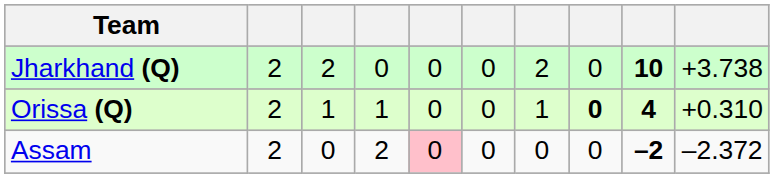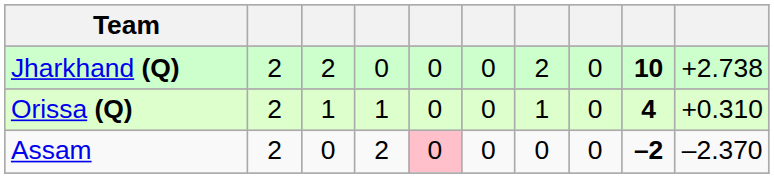 <table class="wikitable" style="text-align:center">
 <tr>
 <th style="width:140px;">Team</th>
 <th style="width:25px;"></th>
 <th style="width:25px;"></th>
 <th style="width:25px;"></th>
 <th style="width:25px;"></th>
 <th style="width:25px;"></th>
 <th style="width:25px;"></th>
 <th style="width:25px;"></th>
 <th style="width:25px;"></th>
 <th style="width:40px;"></th>
 </tr>
 <tr style="background:#cfc;">
 <td style="text-align:left"><a href='#'>Jharkhand</a> <strong>(Q)</strong></td>
 <td>2</td>
 <td>2</td>
 <td>0</td>
 <td>0</td>
 <td>0</td>
 <td>2</td>
 <td>0</td>
 <td><strong>10</strong></td>
-<td>+3.738</td>
+<td>+2.738</td>
 </tr>
 <tr style="background:#dfc;">
 <td style="text-align:left"><a href='#'>Orissa</a> <strong>(Q)</strong></td>
 <td>2</td>
 <td>1</td>
 <td>1</td>
 <td>0</td>
 <td>0</td>
 <td>1</td>
-<td><strong>0</strong></td>
+<td>0</td>
 <td><strong>4</strong></td>
 <td>+0.310</td>
 </tr>
 <tr>
 <td style="text-align:left"><a href='#'>Assam</a></td>
 <td>2</td>
 <td>0</td>
 <td>2</td>
 <td style="background: pink;">0</td>
 <td>0</td>
 <td>0</td>
 <td>0</td>
 <td><strong>–2</strong></td>
-<td>–2.372</td>
+<td>–2.370</td>
 </tr>
 </table>
